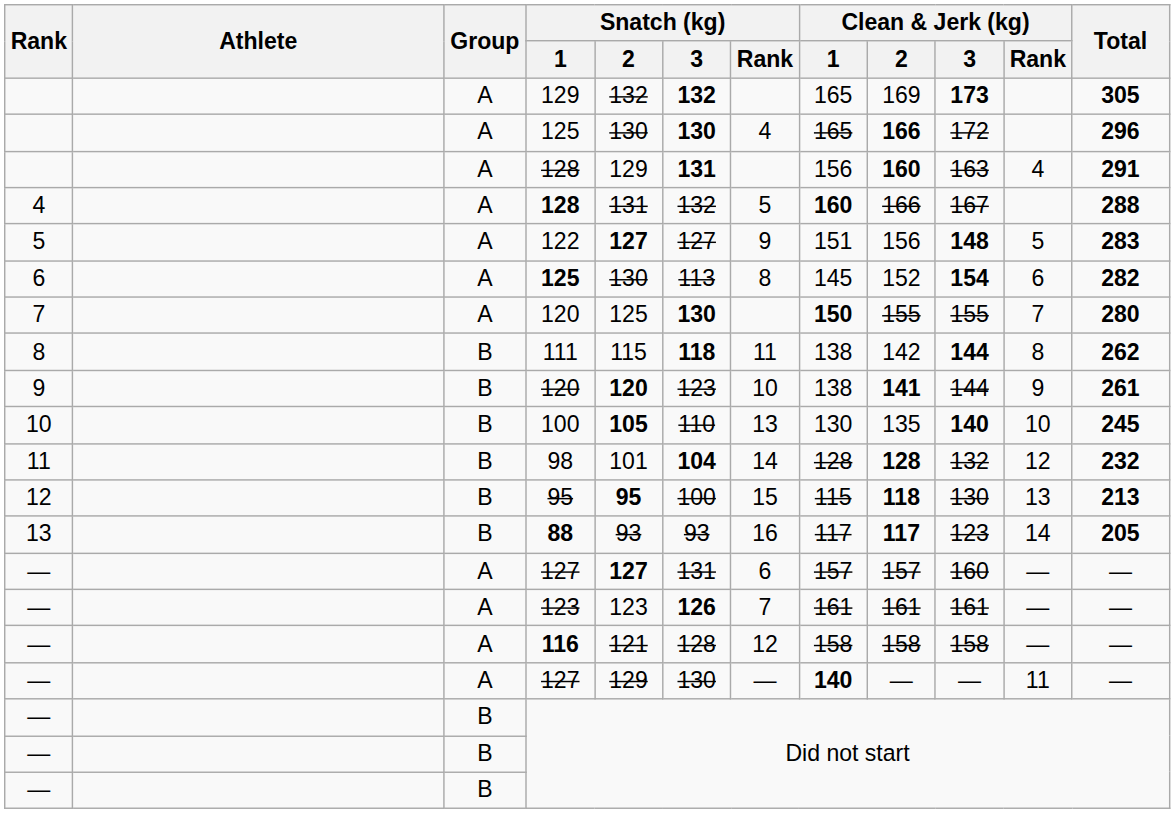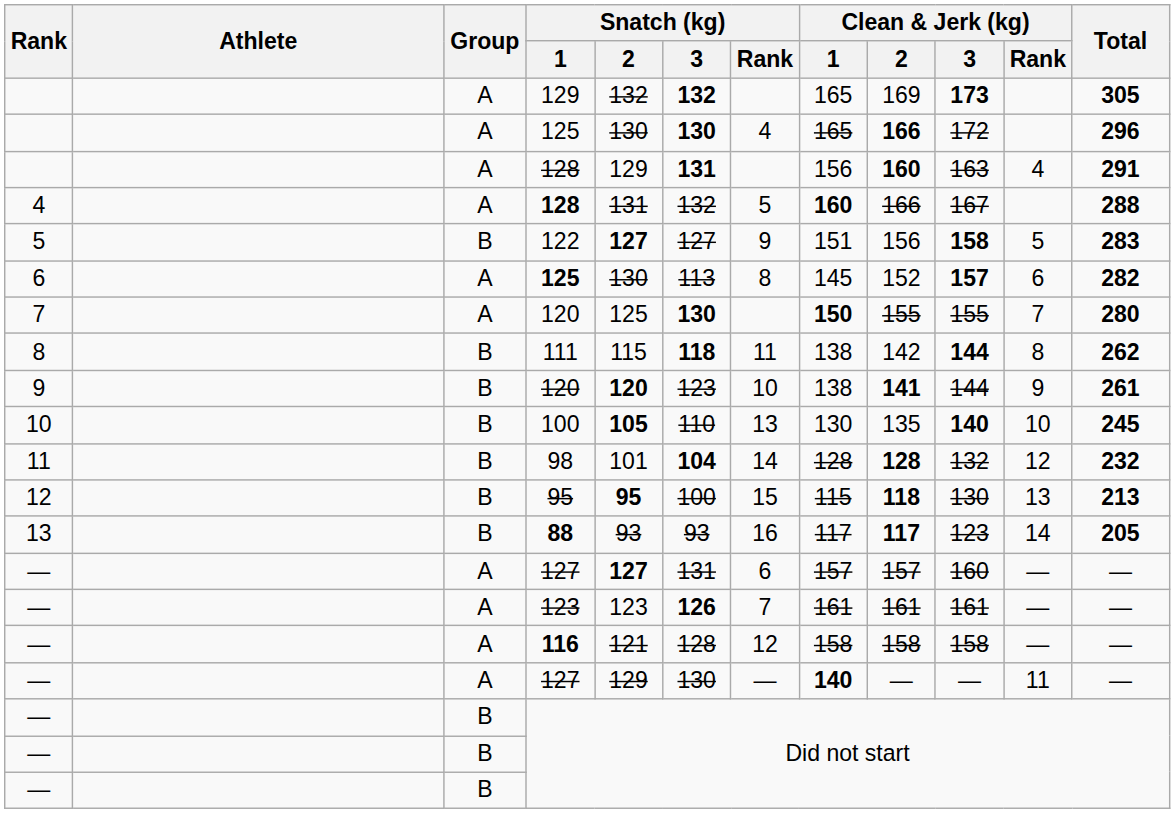 <table class = "wikitable" style="text-align:center;">
 <tr>
 <th rowspan=2 width=40>Rank</th>
 <th rowspan=2 width=250>Athlete</th>
 <th rowspan=2 width=50>Group</th>
 <th colspan=4>Snatch (kg)</th>
 <th colspan=4>Clean & Jerk (kg)</th>
 <th rowspan=2 width=60>Total</th>
 </tr>
 <tr>
 <th width=40>1</th>
 <th width=40>2</th>
 <th width=40>3</th>
 <th width=40>Rank</th>
 <th width=40>1</th>
 <th width=40>2</th>
 <th width=40>3</th>
 <th width=40>Rank</th>
 </tr>
 <tr>
 <td></td>
 <td align=left></td>
 <td>A</td>
 <td>129</td>
 <td><s>132</s></td>
 <td><strong>132</strong></td>
 <td></td>
 <td>165</td>
 <td>169</td>
 <td><strong>173</strong></td>
 <td></td>
 <td><strong>305</strong></td>
 </tr>
 <tr>
 <td></td>
 <td align=left></td>
 <td>A</td>
 <td>125</td>
 <td><s>130</s></td>
 <td><strong>130</strong></td>
 <td>4</td>
 <td><s>165</s></td>
 <td><strong>166</strong></td>
 <td><s>172</s></td>
 <td></td>
 <td><strong>296</strong></td>
 </tr>
 <tr>
 <td></td>
 <td align=left></td>
 <td>A</td>
 <td><s>128</s></td>
 <td>129</td>
 <td><strong>131</strong></td>
 <td></td>
 <td>156</td>
 <td><strong>160</strong></td>
 <td><s>163</s></td>
 <td>4</td>
 <td><strong>291</strong></td>
 </tr>
 <tr>
 <td>4</td>
 <td align=left></td>
 <td>A</td>
 <td><strong>128</strong></td>
 <td><s>131</s></td>
 <td><s>132</s></td>
 <td>5</td>
 <td><strong>160</strong></td>
 <td><s>166</s></td>
 <td><s>167</s></td>
 <td></td>
 <td><strong>288</strong></td>
 </tr>
 <tr>
 <td>5</td>
 <td align=left></td>
-<td>A</td>
+<td>B</td>
 <td>122</td>
 <td><strong>127</strong></td>
 <td><s>127</s></td>
 <td>9</td>
 <td>151</td>
 <td>156</td>
-<td><strong>148</strong></td>
+<td><strong>158</strong></td>
 <td>5</td>
 <td><strong>283</strong></td>
 </tr>
 <tr>
 <td>6</td>
 <td align=left></td>
 <td>A</td>
 <td><strong>125</strong></td>
 <td><s>130</s></td>
 <td><s>113</s></td>
 <td>8</td>
 <td>145</td>
 <td>152</td>
-<td><strong>154</strong></td>
+<td><strong>157</strong></td>
 <td>6</td>
 <td><strong>282</strong></td>
 </tr>
 <tr>
 <td>7</td>
 <td align=left></td>
 <td>A</td>
 <td>120</td>
 <td>125</td>
 <td><strong>130</strong></td>
 <td></td>
 <td><strong>150</strong></td>
 <td><s>155</s></td>
 <td><s>155</s></td>
 <td>7</td>
 <td><strong>280</strong></td>
 </tr>
 <tr>
 <td>8</td>
 <td align=left></td>
 <td>B</td>
 <td>111</td>
 <td>115</td>
 <td><strong>118</strong></td>
 <td>11</td>
 <td>138</td>
 <td>142</td>
 <td><strong>144</strong></td>
 <td>8</td>
 <td><strong>262</strong></td>
 </tr>
 <tr>
 <td>9</td>
 <td align=left></td>
 <td>B</td>
 <td><s>120</s></td>
 <td><strong>120</strong></td>
 <td><s>123</s></td>
 <td>10</td>
 <td>138</td>
 <td><strong>141</strong></td>
 <td><s>144</s></td>
 <td>9</td>
 <td><strong>261</strong></td>
 </tr>
 <tr>
 <td>10</td>
 <td align=left></td>
 <td>B</td>
 <td>100</td>
 <td><strong>105</strong></td>
 <td><s>110</s></td>
 <td>13</td>
 <td>130</td>
 <td>135</td>
 <td><strong>140</strong></td>
 <td>10</td>
 <td><strong>245</strong></td>
 </tr>
 <tr>
 <td>11</td>
 <td align=left></td>
 <td>B</td>
 <td>98</td>
 <td>101</td>
 <td><strong>104</strong></td>
 <td>14</td>
 <td><s>128</s></td>
 <td><strong>128</strong></td>
 <td><s>132</s></td>
 <td>12</td>
 <td><strong>232</strong></td>
 </tr>
 <tr>
 <td>12</td>
 <td align=left></td>
 <td>B</td>
 <td><s>95</s></td>
 <td><strong>95</strong></td>
 <td><s>100</s></td>
 <td>15</td>
 <td><s>115</s></td>
 <td><strong>118</strong></td>
 <td><s>130</s></td>
 <td>13</td>
 <td><strong>213</strong></td>
 </tr>
 <tr>
 <td>13</td>
 <td align=left></td>
 <td>B</td>
 <td><strong>88</strong></td>
 <td><s>93</s></td>
 <td><s>93</s></td>
 <td>16</td>
 <td><s>117</s></td>
 <td><strong>117</strong></td>
 <td><s>123</s></td>
 <td>14</td>
 <td><strong>205</strong></td>
 </tr>
 <tr>
 <td>—</td>
 <td align=left></td>
 <td>A</td>
 <td><s>127</s></td>
 <td><strong>127</strong></td>
 <td><s>131</s></td>
 <td>6</td>
 <td><s>157</s></td>
 <td><s>157</s></td>
 <td><s>160</s></td>
 <td>—</td>
 <td>—</td>
 </tr>
 <tr>
 <td>—</td>
 <td align=left></td>
 <td>A</td>
 <td><s>123</s></td>
 <td>123</td>
 <td><strong>126</strong></td>
 <td>7</td>
 <td><s>161</s></td>
 <td><s>161</s></td>
 <td><s>161</s></td>
 <td>—</td>
 <td>—</td>
 </tr>
 <tr>
 <td>—</td>
 <td align=left></td>
 <td>A</td>
 <td><strong>116</strong></td>
 <td><s>121</s></td>
 <td><s>128</s></td>
 <td>12</td>
 <td><s>158</s></td>
 <td><s>158</s></td>
 <td><s>158</s></td>
 <td>—</td>
 <td>—</td>
 </tr>
 <tr>
 <td>—</td>
 <td align=left></td>
 <td>A</td>
 <td><s>127</s></td>
 <td><s>129</s></td>
 <td><s>130</s></td>
 <td>—</td>
 <td><strong>140</strong></td>
 <td>—</td>
 <td>—</td>
 <td>11</td>
 <td>—</td>
 </tr>
 <tr>
 <td>—</td>
 <td align=left></td>
 <td>B</td>
 <td colspan=9 rowspan=3>Did not start</td>
 </tr>
 <tr>
 <td>—</td>
 <td align=left></td>
 <td>B</td>
 </tr>
 <tr>
 <td>—</td>
 <td align=left></td>
 <td>B</td>
 </tr>
 </table>
